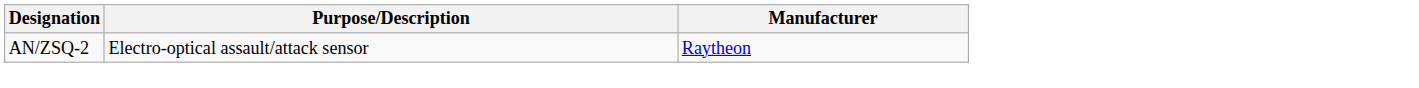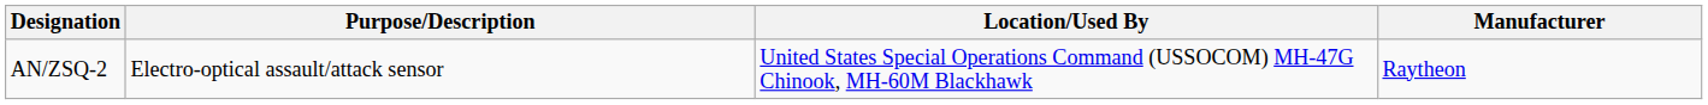 <table class="wikitable sortable">
 <tr>
 <th scope="col">Designation</th>
 <th scope="col" style="width: 500px;">Purpose/Description</th>
+<th scope="col" style="width: 500px;">Location/Used By</th>
 <th scope="col" style="width: 250px;">Manufacturer</th>
 </tr>
 <tr>
 <td>AN/ZSQ-2</td>
 <td>Electro-optical assault/attack sensor</td>
+<td><a href='#'>United States Special Operations Command</a> (USSOCOM) <a href='#'>MH-47G Chinook</a>, <a href='#'>MH-60M Blackhawk</a></td>
 <td><a href='#'>Raytheon</a></td>
 </tr>
 </table>
